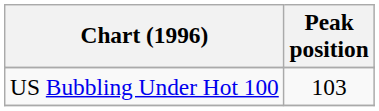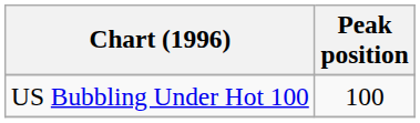 <table class="wikitable sortable">
 <tr>
 <th>Chart (1996)</th>
 <th>Peak<br>position</th>
 </tr>
 <tr>
 </tr>
 <tr>
 </tr>
 <tr>
 <td>US <a href='#'>Bubbling Under Hot 100</a></td>
-<td align="center">103</td>
+<td align="center">100</td>
 </tr>
 <tr>
 </tr>
 </table>
